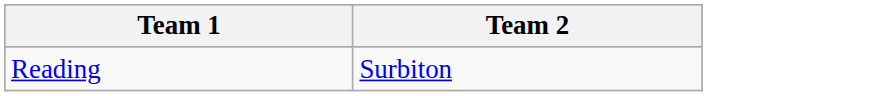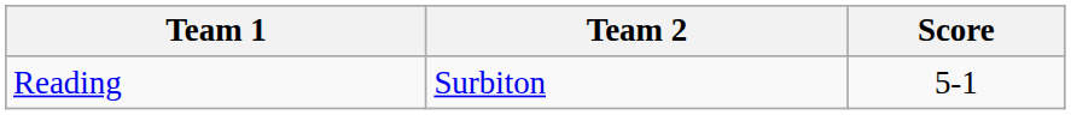 <table class="wikitable" style="font-size: 100%">
 <tr>
 <th width=200>Team 1</th>
 <th width=200>Team 2</th>
+<th width=100>Score</th>
 </tr>
 <tr>
 <td><a href='#'>Reading</a></td>
 <td><a href='#'>Surbiton</a></td>
+<td align=center>5-1</td>
 </tr>
 </table>
